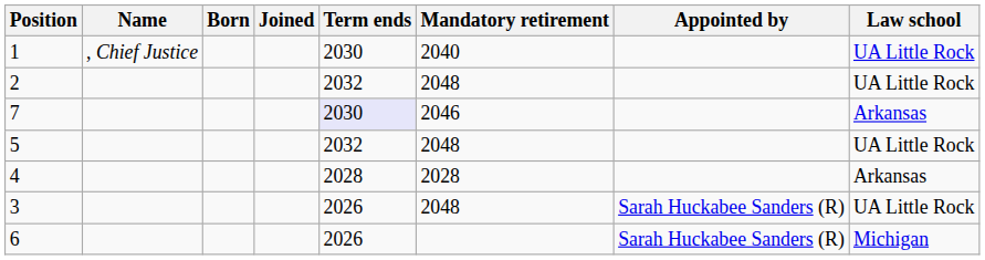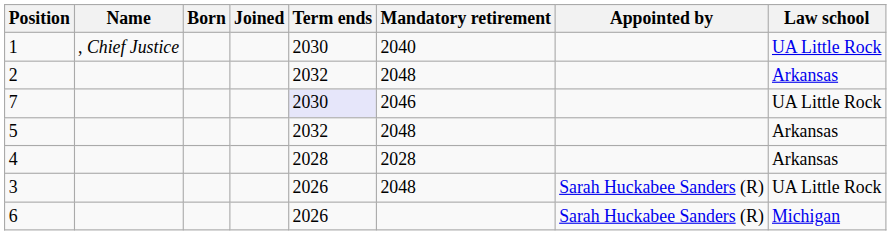 <table class="wikitable sortable">
 <tr>
 <th>Position</th>
 <th>Name</th>
 <th>Born</th>
 <th>Joined</th>
 <th>Term ends</th>
 <th>Mandatory retirement</th>
 <th>Appointed by</th>
 <th>Law school</th>
 </tr>
 <tr>
 <td>1</td>
 <td>, <em>Chief Justice</em></td>
 <td></td>
 <td></td>
 <td>2030</td>
 <td>2040</td>
 <td></td>
 <td><a href='#'>UA Little Rock</a></td>
 </tr>
 <tr>
 <td>2</td>
 <td></td>
 <td></td>
 <td></td>
 <td>2032</td>
 <td>2048</td>
 <td></td>
-<td>UA Little Rock</td>
+<td><a href='#'>Arkansas</a></td>
 </tr>
 <tr>
 <td>7</td>
 <td></td>
 <td></td>
 <td></td>
 <td style="background: lavender;">2030</td>
 <td>2046</td>
 <td></td>
-<td><a href='#'>Arkansas</a></td>
+<td>UA Little Rock</td>
 </tr>
 <tr>
 <td>5</td>
 <td></td>
 <td></td>
 <td></td>
 <td>2032</td>
 <td>2048</td>
 <td></td>
-<td>UA Little Rock</td>
+<td>Arkansas</td>
 </tr>
 <tr>
 <td>4</td>
 <td></td>
 <td></td>
 <td></td>
 <td>2028</td>
 <td>2028</td>
 <td></td>
 <td>Arkansas</td>
 </tr>
 <tr>
 <td>3</td>
 <td></td>
 <td></td>
 <td></td>
 <td>2026</td>
 <td>2048</td>
 <td><a href='#'>Sarah Huckabee Sanders</a> (R)</td>
 <td>UA Little Rock</td>
 </tr>
 <tr>
 <td>6</td>
 <td></td>
 <td align="center"></td>
 <td></td>
 <td>2026</td>
 <td align="center"></td>
 <td><a href='#'>Sarah Huckabee Sanders</a> (R)</td>
 <td><a href='#'>Michigan</a></td>
 </tr>
 </table>
